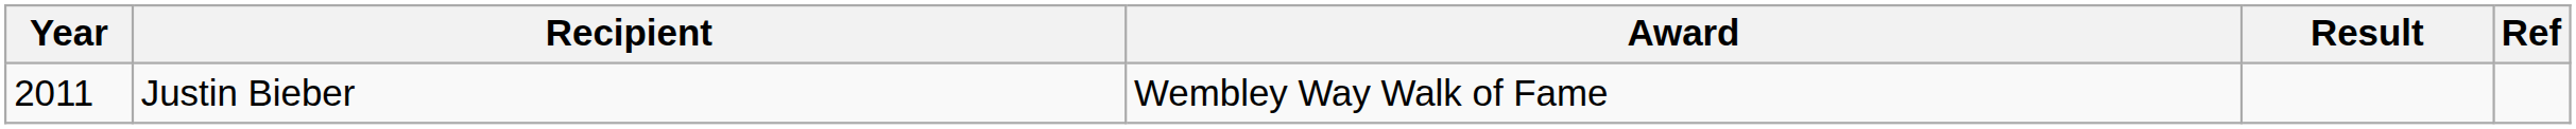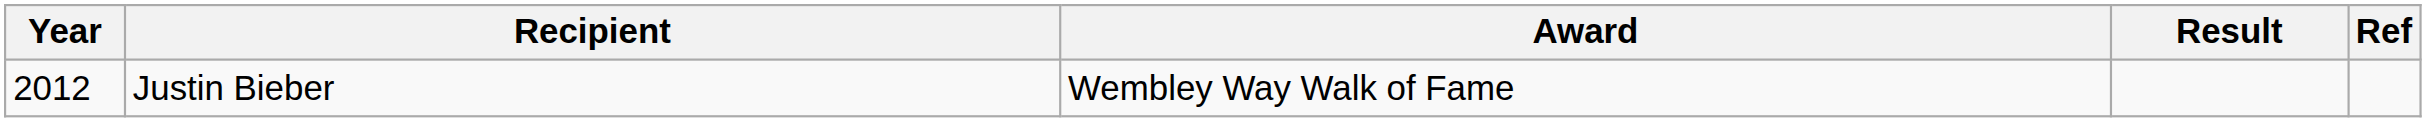 <table class="wikitable" style="width:70%;">
 <tr>
 <th width=5%>Year</th>
 <th style="width:40%;">Recipient</th>
 <th style="width:45%;">Award</th>
 <th style="width:10%;">Result</th>
 <th>Ref</th>
 </tr>
 <tr>
-<td>2011</td>
+<td>2012</td>
 <td>Justin Bieber</td>
 <td>Wembley Way Walk of Fame</td>
 <td></td>
 <td></td>
 </tr>
 </table>
